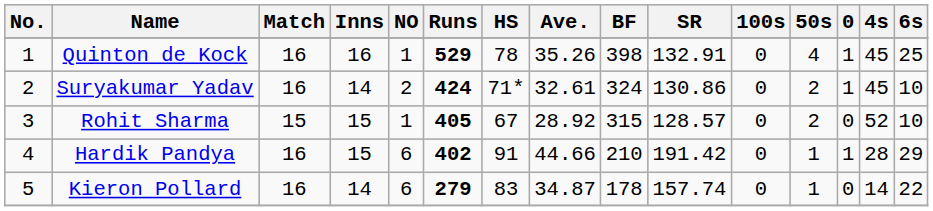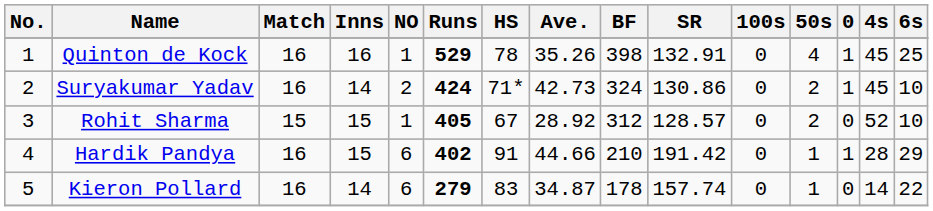 <table class="wikitable sortable" style="text-align: center;">
 <tr>
 <th>No.</th>
 <th>Name</th>
 <th>Match</th>
 <th>Inns</th>
 <th>NO</th>
 <th>Runs</th>
 <th>HS</th>
 <th>Ave.</th>
 <th>BF</th>
 <th>SR</th>
 <th>100s</th>
 <th>50s</th>
 <th>0</th>
 <th>4s</th>
 <th>6s</th>
 </tr>
 <tr>
 </tr>
 <tr>
 <td>1</td>
 <td><a href='#'>Quinton de Kock</a></td>
 <td>16</td>
 <td>16</td>
 <td>1</td>
 <td><strong>529</strong></td>
 <td>78</td>
 <td>35.26</td>
 <td>398</td>
 <td>132.91</td>
 <td>0</td>
 <td>4</td>
 <td>1</td>
 <td>45</td>
 <td>25</td>
 </tr>
 <tr>
 <td>2</td>
 <td><a href='#'>Suryakumar Yadav</a></td>
 <td>16</td>
 <td>14</td>
 <td>2</td>
 <td><strong>424</strong></td>
 <td>71*</td>
-<td>32.61</td>
+<td>42.73</td>
 <td>324</td>
 <td>130.86</td>
 <td>0</td>
 <td>2</td>
 <td>1</td>
 <td>45</td>
 <td>10</td>
 </tr>
 <tr>
 <td>3</td>
 <td><a href='#'>Rohit Sharma</a></td>
 <td>15</td>
 <td>15</td>
 <td>1</td>
 <td><strong>405</strong></td>
 <td>67</td>
 <td>28.92</td>
-<td>315</td>
+<td>312</td>
 <td>128.57</td>
 <td>0</td>
 <td>2</td>
 <td>0</td>
 <td>52</td>
 <td>10</td>
 </tr>
 <tr>
 <td>4</td>
 <td><a href='#'>Hardik Pandya</a></td>
 <td>16</td>
 <td>15</td>
 <td>6</td>
 <td><strong>402</strong></td>
 <td>91</td>
 <td>44.66</td>
 <td>210</td>
 <td>191.42</td>
 <td>0</td>
 <td>1</td>
 <td>1</td>
 <td>28</td>
 <td>29</td>
 </tr>
 <tr>
 <td>5</td>
 <td><a href='#'>Kieron Pollard</a></td>
 <td>16</td>
 <td>14</td>
 <td>6</td>
 <td><strong>279</strong></td>
 <td>83</td>
 <td>34.87</td>
 <td>178</td>
 <td>157.74</td>
 <td>0</td>
 <td>1</td>
 <td>0</td>
 <td>14</td>
 <td>22</td>
 </tr>
 <tr>
 </tr>
 </table>
